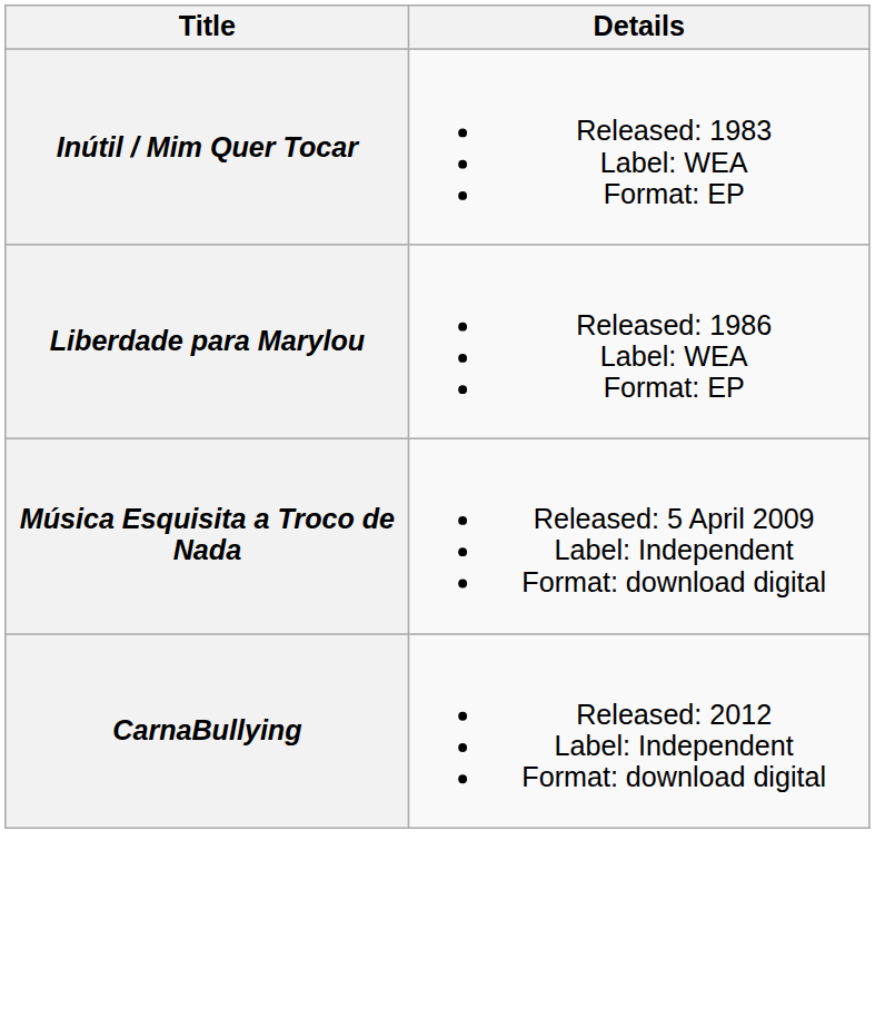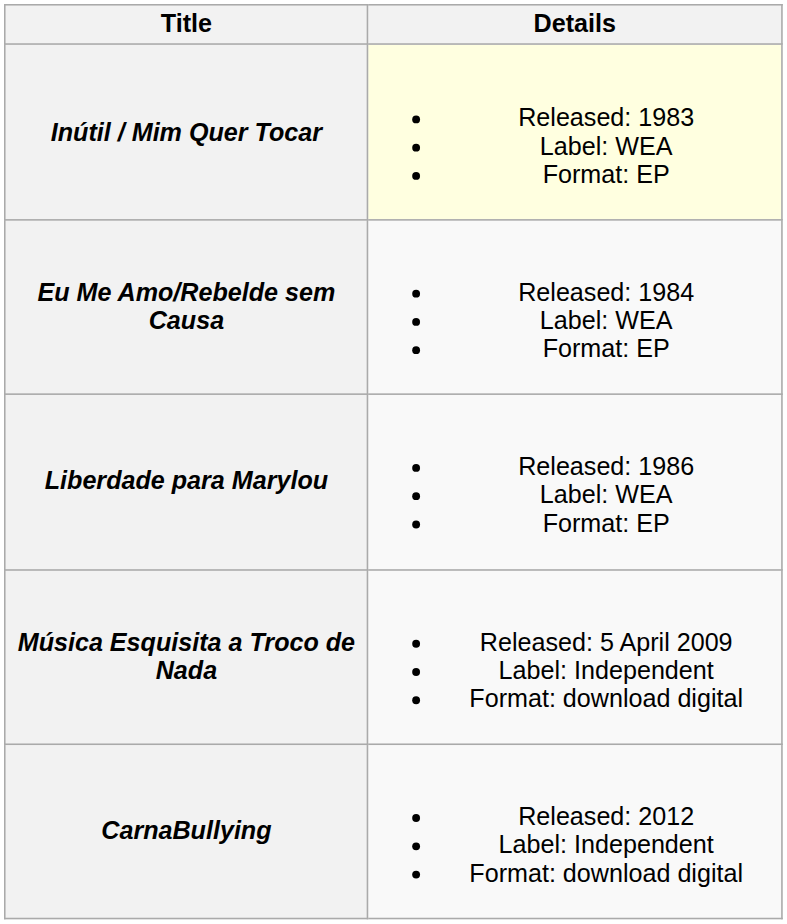 <table class="wikitable plainrowheaders" style="text-align:center;">
 <tr>
 <th scope="col" style="width:14em;">Title</th>
 <th scope="col" style="width:16em;">Details</th>
 </tr>
 <tr>
 <th scope="row"><em>Inútil / Mim Quer Tocar</em></th>
-<td><br><ul><li>Released: 1983</li><li>Label: WEA</li><li>Format: EP</li></ul></td>
+<td style="background: lightyellow;"><br><ul><li>Released: 1983</li><li>Label: WEA</li><li>Format: EP</li></ul></td>
+</tr>
+<tr>
+<th scope="row"><em>Eu Me Amo/Rebelde sem Causa</em></th>
+<td><br><ul><li>Released: 1984</li><li>Label: WEA</li><li>Format: EP</li></ul></td>
 </tr>
 <tr>
 <th scope="row"><em>Liberdade para Marylou</em></th>
 <td><br><ul><li>Released: 1986</li><li>Label: WEA</li><li>Format: EP</li></ul></td>
 </tr>
 <tr>
 <th scope="row"><em>Música Esquisita a Troco de Nada</em></th>
 <td><br><ul><li>Released: 5 April 2009</li><li>Label: Independent</li><li>Format: download digital</li></ul></td>
 </tr>
 <tr>
 <th scope="row"><em>CarnaBullying</em></th>
 <td><br><ul><li>Released: 2012</li><li>Label: Independent</li><li>Format: download digital</li></ul></td>
 </tr>
 </table>
